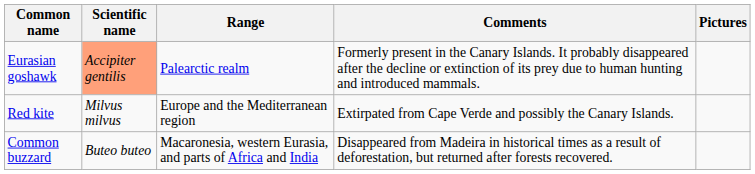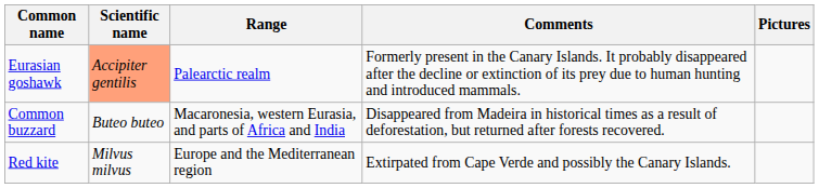 <table class="wikitable sortable">
 <tr>
 <th>Common name</th>
 <th>Scientific name</th>
 <th>Range</th>
 <th class="unsortable">Comments</th>
 <th class="unsortable">Pictures</th>
 </tr>
 <tr>
 <td><a href='#'>Eurasian goshawk</a></td>
 <td style="background: lightsalmon;"><em>Accipiter gentilis</em></td>
 <td><a href='#'>Palearctic realm</a></td>
 <td>Formerly present in the Canary Islands. It probably disappeared after the decline or extinction of its prey due to human hunting and introduced mammals.</td>
 <td></td>
 </tr>
 <tr>
+<td><a href='#'>Common buzzard</a></td>
+<td><em>Buteo buteo</em></td>
+<td>Macaronesia, western Eurasia, and parts of <a href='#'>Africa</a> and <a href='#'>India</a></td>
+<td>Disappeared from Madeira in historical times as a result of deforestation, but returned after forests recovered.</td>
+<td></td>
+</tr>
+<tr>
 <td><a href='#'>Red kite</a></td>
 <td><em>Milvus milvus</em></td>
 <td>Europe and the Mediterranean region</td>
 <td>Extirpated from Cape Verde and possibly the Canary Islands.</td>
 <td></td>
 </tr>
-<tr>
-<td><a href='#'>Common buzzard</a></td>
-<td><em>Buteo buteo</em></td>
-<td>Macaronesia, western Eurasia, and parts of <a href='#'>Africa</a> and <a href='#'>India</a></td>
-<td>Disappeared from Madeira in historical times as a result of deforestation, but returned after forests recovered.</td>
-<td></td>
-</tr>
 </table>
